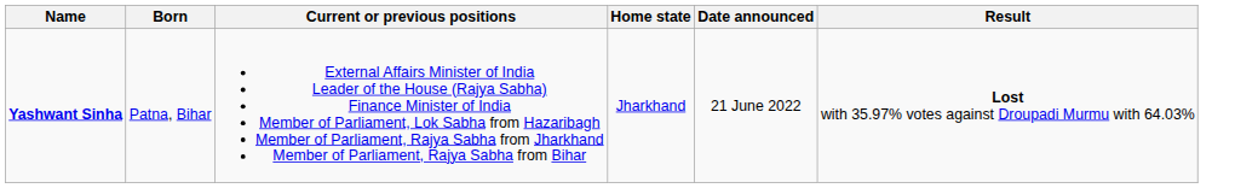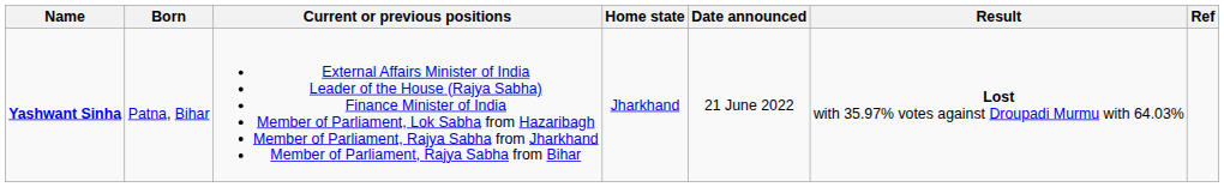 <table class="wikitable sortable" style="text-align:center">
 <tr>
 <th>Name</th>
 <th>Born</th>
 <th>Current or previous positions</th>
 <th>Home state</th>
 <th>Date announced</th>
 <th>Result</th>
+<th class="unsortable">Ref</th>
 </tr>
 <tr>
 <td data-sort-value="Sinha"><br> <strong><a href='#'>Yashwant Sinha</a></strong></td>
 <td><br><a href='#'>Patna</a>, <a href='#'>Bihar</a></td>
 <td><br><ul><li><a href='#'>External Affairs Minister of India</a> </li><li><a href='#'>Leader of the House (Rajya Sabha)</a> </li><li><a href='#'>Finance Minister of India</a> </li><li><a href='#'>Member of Parliament, Lok Sabha</a> from <a href='#'>Hazaribagh</a> </li><li><a href='#'>Member of Parliament, Rajya Sabha</a> from <a href='#'>Jharkhand</a> </li><li><a href='#'>Member of Parliament, Rajya Sabha</a> from <a href='#'>Bihar</a> </li></ul></td>
 <td><a href='#'>Jharkhand</a></td>
 <td>21 June 2022</td>
 <td><strong>Lost</strong><br>with 35.97% votes against <a href='#'>Droupadi Murmu</a> with 64.03%</td>
+<td></td>
 </tr>
 </table>
